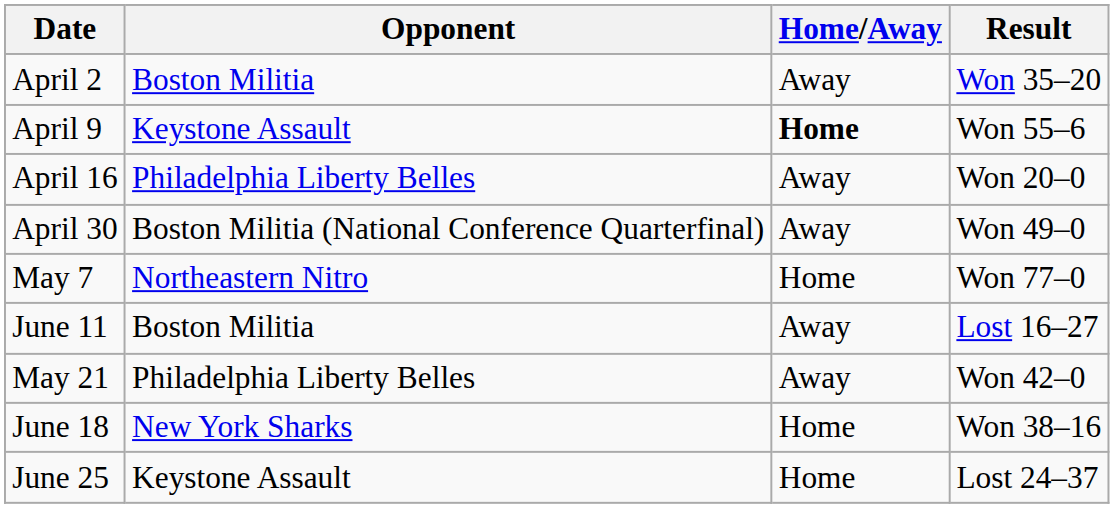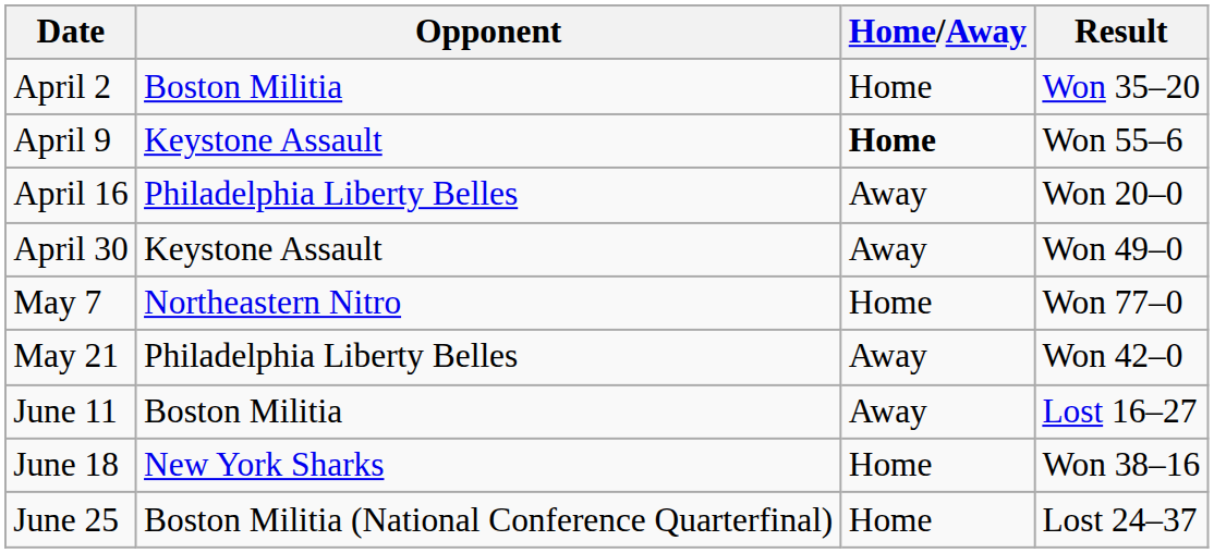 <table class="wikitable">
 <tr>
 <th>Date</th>
 <th>Opponent</th>
 <th><a href='#'>Home</a>/<a href='#'>Away</a></th>
 <th>Result</th>
 </tr>
 <tr>
 <td>April 2</td>
 <td><a href='#'>Boston Militia</a></td>
-<td>Away</td>
+<td>Home</td>
 <td><a href='#'>Won</a> 35–20</td>
 </tr>
 <tr>
 <td>April 9</td>
 <td><a href='#'>Keystone Assault</a></td>
 <td><strong>Home</strong></td>
 <td>Won 55–6</td>
 </tr>
 <tr>
 <td>April 16</td>
 <td><a href='#'>Philadelphia Liberty Belles</a></td>
 <td>Away</td>
 <td>Won 20–0</td>
 </tr>
 <tr>
 <td>April 30</td>
-<td>Boston Militia (National Conference Quarterfinal)</td>
+<td>Keystone Assault</td>
 <td>Away</td>
 <td>Won 49–0</td>
 </tr>
 <tr>
 <td>May 7</td>
 <td><a href='#'>Northeastern Nitro</a></td>
 <td>Home</td>
 <td>Won 77–0</td>
 </tr>
 <tr>
+<td>May 21</td>
+<td>Philadelphia Liberty Belles</td>
+<td>Away</td>
+<td>Won 42–0</td>
+</tr>
+<tr>
 <td>June 11</td>
 <td>Boston Militia</td>
 <td>Away</td>
 <td><a href='#'>Lost</a> 16–27</td>
-</tr>
-<tr>
-<td>May 21</td>
-<td>Philadelphia Liberty Belles</td>
-<td>Away</td>
-<td>Won 42–0</td>
 </tr>
 <tr>
 <td>June 18</td>
 <td><a href='#'>New York Sharks</a></td>
 <td>Home</td>
 <td>Won 38–16</td>
 </tr>
 <tr>
 <td>June 25</td>
-<td>Keystone Assault</td>
+<td>Boston Militia (National Conference Quarterfinal)</td>
 <td>Home</td>
 <td>Lost 24–37</td>
 </tr>
 </table>
